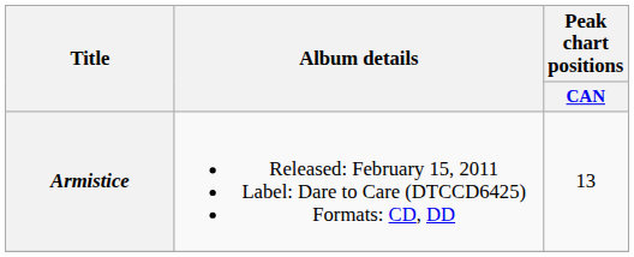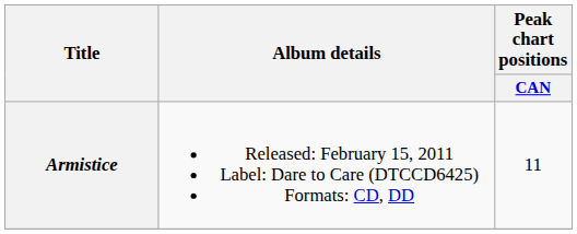 <table class="wikitable plainrowheaders" style="text-align:center;">
 <tr>
 <th scope="col" rowspan="2" style="width:8em;">Title</th>
 <th scope="col" rowspan="2" style="width:18em;">Album details</th>
 <th scope="col" colspan="1">Peak chart positions</th>
 </tr>
 <tr>
 <th style="width:3em;font-size:90%"><a href='#'>CAN</a><br></th>
 </tr>
 <tr>
 <th scope="row"><em>Armistice</em></th>
 <td><br><ul><li>Released: February 15, 2011</li><li>Label: Dare to Care <span>(DTCCD6425)</span></li><li>Formats: <a href='#'>CD</a>, <a href='#'>DD</a></li></ul></td>
-<td>13</td>
+<td>11</td>
 </tr>
 <tr>
 </tr>
 </table>
